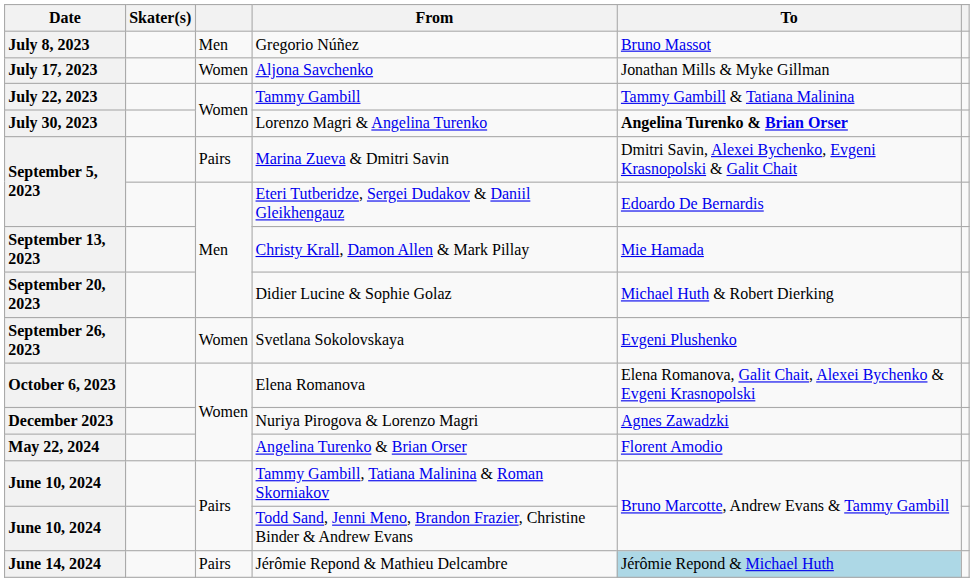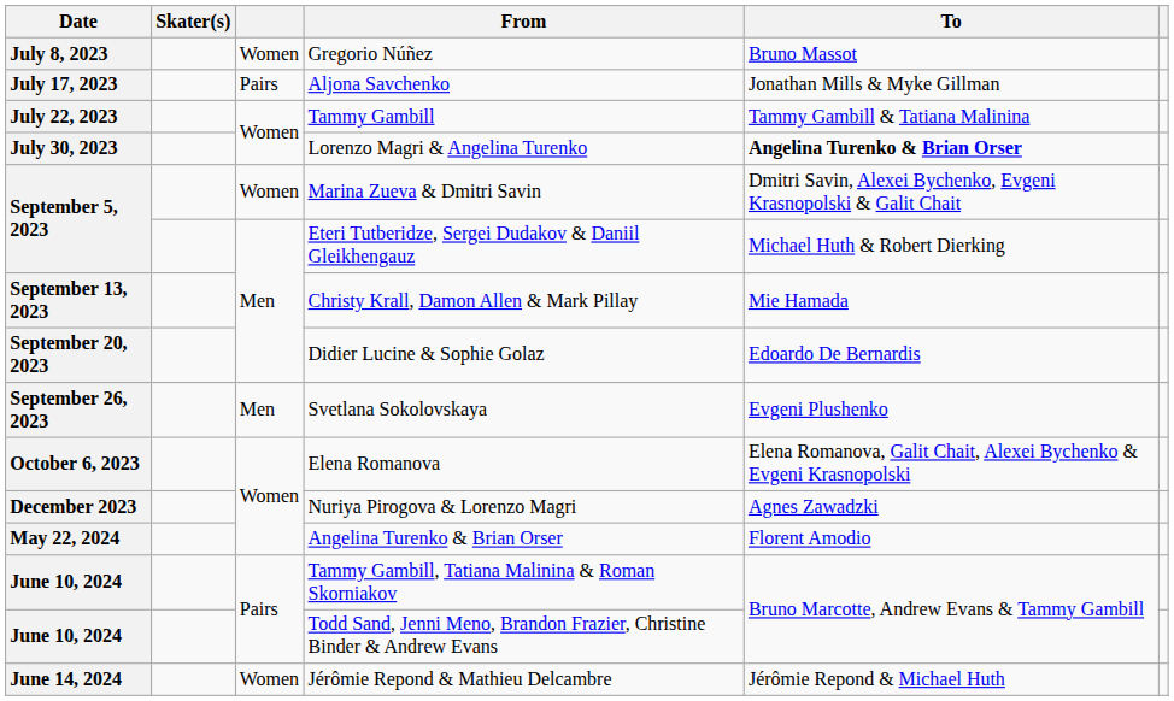 <table class="wikitable unsortable" style="text-align:left; font-size:90%">
 <tr>
 <th scope="col">Date</th>
 <th scope="col">Skater(s)</th>
 <th scope="col"></th>
 <th scope="col">From</th>
 <th scope="col">To</th>
 <th scope="col"></th>
 </tr>
 <tr>
 <th scope="row" style="text-align:left">July 8, 2023</th>
 <td></td>
-<td>Men</td>
+<td>Women</td>
 <td>Gregorio Núñez</td>
 <td><a href='#'>Bruno Massot</a></td>
 <td></td>
 </tr>
 <tr>
 <th scope="row" style="text-align:left">July 17, 2023</th>
 <td></td>
-<td>Women</td>
+<td>Pairs</td>
 <td><a href='#'>Aljona Savchenko</a></td>
 <td>Jonathan Mills & Myke Gillman</td>
 <td></td>
 </tr>
 <tr>
 <th scope="row" style="text-align:left">July 22, 2023</th>
 <td></td>
 <td rowspan="2">Women</td>
 <td><a href='#'>Tammy Gambill</a></td>
 <td><a href='#'>Tammy Gambill</a> & <a href='#'>Tatiana Malinina</a></td>
 <td></td>
 </tr>
 <tr>
 <th scope="row" style="text-align:left">July 30, 2023</th>
 <td></td>
 <td>Lorenzo Magri & <a href='#'>Angelina Turenko</a></td>
 <td><strong>Angelina Turenko & <a href='#'>Brian Orser</a></strong></td>
 <td></td>
 </tr>
 <tr>
 <th scope="row" style="text-align:left" rowspan=2>September 5, 2023</th>
 <td></td>
-<td>Pairs</td>
+<td>Women</td>
 <td><a href='#'>Marina Zueva</a> & Dmitri Savin</td>
 <td>Dmitri Savin, <a href='#'>Alexei Bychenko</a>, <a href='#'>Evgeni Krasnopolski</a> & <a href='#'>Galit Chait</a></td>
 <td></td>
 </tr>
 <tr>
 <td></td>
 <td rowspan="3">Men</td>
 <td><a href='#'>Eteri Tutberidze</a>, <a href='#'>Sergei Dudakov</a> & <a href='#'>Daniil Gleikhengauz</a></td>
-<td><a href='#'>Edoardo De Bernardis</a></td>
+<td><a href='#'>Michael Huth</a> & Robert Dierking</td>
 <td></td>
 </tr>
 <tr>
 <th scope="row" style="text-align:left">September 13, 2023</th>
 <td></td>
 <td><a href='#'>Christy Krall</a>, <a href='#'>Damon Allen</a> & Mark Pillay</td>
 <td><a href='#'>Mie Hamada</a></td>
 <td></td>
 </tr>
 <tr>
 <th scope="row" style="text-align:left">September 20, 2023</th>
 <td></td>
 <td>Didier Lucine & Sophie Golaz</td>
-<td><a href='#'>Michael Huth</a> & Robert Dierking</td>
+<td><a href='#'>Edoardo De Bernardis</a></td>
 <td></td>
 </tr>
 <tr>
 <th scope="row" style="text-align:left">September 26, 2023</th>
 <td></td>
-<td>Women</td>
+<td>Men</td>
 <td>Svetlana Sokolovskaya</td>
 <td><a href='#'>Evgeni Plushenko</a></td>
 <td></td>
 </tr>
 <tr>
 <th scope="row" style="text-align:left">October 6, 2023</th>
 <td></td>
 <td rowspan="3">Women</td>
 <td>Elena Romanova</td>
 <td>Elena Romanova, <a href='#'>Galit Chait</a>, <a href='#'>Alexei Bychenko</a> & <a href='#'>Evgeni Krasnopolski</a></td>
 <td></td>
 </tr>
 <tr>
 <th scope="row" style="text-align:left">December 2023</th>
 <td></td>
 <td>Nuriya Pirogova & Lorenzo Magri</td>
 <td><a href='#'>Agnes Zawadzki</a></td>
 <td></td>
 </tr>
 <tr>
 <th scope="row" style="text-align:left">May 22, 2024</th>
 <td></td>
 <td><a href='#'>Angelina Turenko</a> & <a href='#'>Brian Orser</a></td>
 <td><a href='#'>Florent Amodio</a></td>
 <td></td>
 </tr>
 <tr>
 <th scope="row" style="text-align:left">June 10, 2024</th>
 <td></td>
 <td rowspan="2">Pairs</td>
 <td><a href='#'>Tammy Gambill</a>, <a href='#'>Tatiana Malinina</a> & <a href='#'>Roman Skorniakov</a></td>
 <td rowspan="2"><a href='#'>Bruno Marcotte</a>, Andrew Evans & <a href='#'>Tammy Gambill</a></td>
 <td></td>
 </tr>
 <tr>
 <th scope="row" style="text-align:left">June 10, 2024</th>
 <td></td>
 <td><a href='#'>Todd Sand</a>, <a href='#'>Jenni Meno</a>, <a href='#'>Brandon Frazier</a>, Christine Binder & Andrew Evans</td>
 <td></td>
 </tr>
 <tr>
 <th scope="row" style="text-align:left">June 14, 2024</th>
 <td></td>
-<td>Pairs</td>
+<td>Women</td>
 <td>Jérômie Repond & Mathieu Delcambre</td>
-<td style="background: lightblue;">Jérômie Repond & <a href='#'>Michael Huth</a></td>
+<td>Jérômie Repond & <a href='#'>Michael Huth</a></td>
 <td></td>
 </tr>
 </table>
